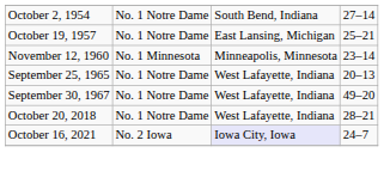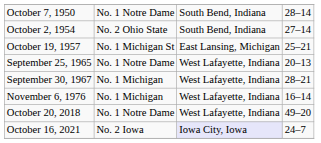 <table class="wikitable">
 <tr>
 </tr>
 <tr>
+<td>October 7, 1950</td>
+<td>No. 1 Notre Dame</td>
+<td>South Bend, Indiana</td>
+<td>28–14</td>
+</tr>
+<tr>
 <td>October 2, 1954</td>
-<td>No. 1 Notre Dame</td>
+<td>No. 2 Ohio State</td>
 <td>South Bend, Indiana</td>
 <td>27–14</td>
 </tr>
 <tr>
 <td>October 19, 1957</td>
-<td>No. 1 Notre Dame</td>
+<td>No. 1 Michigan St</td>
 <td>East Lansing, Michigan</td>
 <td>25–21</td>
-</tr>
-<tr>
-<td>November 12, 1960</td>
-<td>No. 1 Minnesota</td>
-<td>Minneapolis, Minnesota</td>
-<td>23–14</td>
 </tr>
 <tr>
 <td>September 25, 1965</td>
 <td>No. 1 Notre Dame</td>
 <td>West Lafayette, Indiana</td>
 <td>20–13</td>
 </tr>
 <tr>
 <td>September 30, 1967</td>
-<td>No. 1 Notre Dame</td>
+<td>No. 1 Michigan</td>
 <td>West Lafayette, Indiana</td>
-<td>49–20</td>
+<td>28–21</td>
+</tr>
+<tr>
+<td>November 6, 1976</td>
+<td>No. 1 Michigan</td>
+<td>West Lafayette, Indiana</td>
+<td>16–14</td>
 </tr>
 <tr>
 <td>October 20, 2018</td>
 <td>No. 1 Notre Dame</td>
 <td>West Lafayette, Indiana</td>
-<td>28–21</td>
+<td>49–20</td>
 </tr>
 <tr>
 <td>October 16, 2021</td>
 <td>No. 2 Iowa</td>
 <td style="background: lavender;">Iowa City, Iowa</td>
 <td>24–7</td>
 </tr>
 <tr>
 </tr>
 </table>
